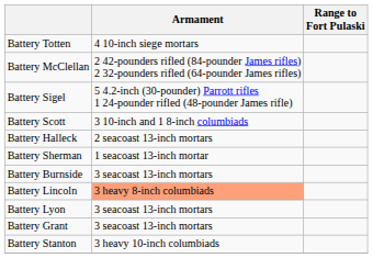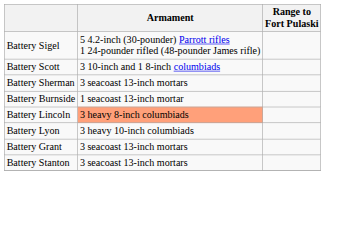 <table class="wikitable">
 <tr>
 <th></th>
 <th>Armament</th>
 <th>Range to<br>Fort Pulaski</th>
-</tr>
-<tr>
-<td>Battery Totten</td>
-<td>4 10-inch siege mortars</td>
-<td></td>
-</tr>
-<tr>
-<td>Battery McClellan</td>
-<td>2 42-pounders rifled (84-pounder <a href='#'>James rifles</a>)<br>2 32-pounders rifled (64-pounder James rifles)</td>
-<td></td>
 </tr>
 <tr>
 <td>Battery Sigel</td>
 <td>5 4.2-inch (30-pounder) <a href='#'>Parrott rifles</a><br>1 24-pounder rifled (48-pounder James rifle)</td>
 <td></td>
 </tr>
 <tr>
 <td>Battery Scott</td>
 <td>3 10-inch and 1 8-inch <a href='#'>columbiads</a></td>
 <td></td>
 </tr>
 <tr>
-<td>Battery Halleck</td>
-<td>2 seacoast 13-inch mortars</td>
-<td></td>
-</tr>
-<tr>
 <td>Battery Sherman</td>
-<td>1 seacoast 13-inch mortar</td>
+<td>3 seacoast 13-inch mortars</td>
 <td></td>
 </tr>
 <tr>
 <td>Battery Burnside</td>
-<td>3 seacoast 13-inch mortars</td>
+<td>1 seacoast 13-inch mortar</td>
 <td></td>
 </tr>
 <tr>
 <td>Battery Lincoln</td>
 <td style="background: lightsalmon;">3 heavy 8-inch columbiads</td>
 <td></td>
 </tr>
 <tr>
 <td>Battery Lyon</td>
-<td>3 seacoast 13-inch mortars</td>
+<td>3 heavy 10-inch columbiads</td>
 <td></td>
 </tr>
 <tr>
 <td>Battery Grant</td>
 <td>3 seacoast 13-inch mortars</td>
 <td></td>
 </tr>
 <tr>
 <td>Battery Stanton</td>
-<td>3 heavy 10-inch columbiads</td>
+<td>3 seacoast 13-inch mortars</td>
 <td></td>
 </tr>
 <tr>
 </tr>
 </table>
